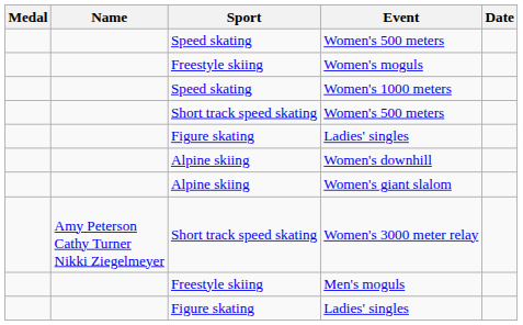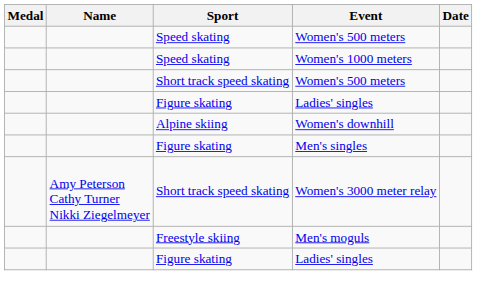 <table class="wikitable sortable"  style="font-size:95%">
 <tr>
 <th>Medal</th>
 <th>Name</th>
 <th>Sport</th>
 <th>Event</th>
 <th>Date</th>
 </tr>
 <tr>
 <td></td>
 <td></td>
 <td><a href='#'>Speed skating</a></td>
 <td><a href='#'>Women's 500 meters</a></td>
-<td></td>
-</tr>
-<tr>
-<td></td>
-<td></td>
-<td><a href='#'>Freestyle skiing</a></td>
-<td><a href='#'>Women's moguls</a></td>
 <td></td>
 </tr>
 <tr>
 <td></td>
 <td></td>
 <td><a href='#'>Speed skating</a></td>
 <td><a href='#'>Women's 1000 meters</a></td>
 <td></td>
 </tr>
 <tr>
 <td></td>
 <td></td>
 <td><a href='#'>Short track speed skating</a></td>
 <td><a href='#'>Women's 500 meters</a></td>
 <td></td>
 </tr>
 <tr>
 <td></td>
 <td></td>
 <td><a href='#'>Figure skating</a></td>
 <td><a href='#'>Ladies' singles</a></td>
 <td></td>
 </tr>
 <tr>
 <td></td>
 <td></td>
 <td><a href='#'>Alpine skiing</a></td>
 <td><a href='#'>Women's downhill</a></td>
 <td></td>
 </tr>
 <tr>
 <td></td>
 <td></td>
-<td><a href='#'>Alpine skiing</a></td>
-<td><a href='#'>Women's giant slalom</a></td>
+<td><a href='#'>Figure skating</a></td>
+<td><a href='#'>Men's singles</a></td>
 <td></td>
 </tr>
 <tr>
 <td></td>
 <td><br><a href='#'>Amy Peterson</a><br><a href='#'>Cathy Turner</a><br><a href='#'>Nikki Ziegelmeyer</a></td>
 <td><a href='#'>Short track speed skating</a></td>
 <td><a href='#'>Women's 3000 meter relay</a></td>
 <td></td>
 </tr>
 <tr>
 <td></td>
 <td></td>
 <td><a href='#'>Freestyle skiing</a></td>
 <td><a href='#'>Men's moguls</a></td>
 <td></td>
 </tr>
 <tr>
 <td></td>
 <td></td>
 <td><a href='#'>Figure skating</a></td>
 <td><a href='#'>Ladies' singles</a></td>
 <td></td>
 </tr>
 </table>
